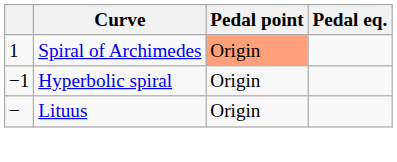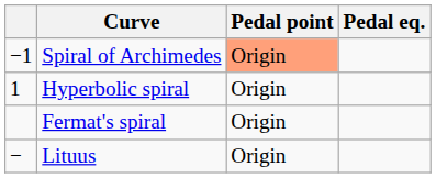 <table class="wikitable">
 <tr>
 <th></th>
 <th>Curve</th>
 <th>Pedal point</th>
 <th>Pedal eq.</th>
 </tr>
 <tr>
-<td>1</td>
+<td>−1</td>
 <td><a href='#'>Spiral of Archimedes</a></td>
 <td style="background: lightsalmon;">Origin</td>
 <td></td>
 </tr>
 <tr>
-<td>−1</td>
+<td>1</td>
 <td><a href='#'>Hyperbolic spiral</a></td>
+<td>Origin</td>
+<td></td>
+</tr>
+<tr>
+<td></td>
+<td><a href='#'>Fermat's spiral</a></td>
 <td>Origin</td>
 <td></td>
 </tr>
 <tr>
 <td>−</td>
 <td><a href='#'>Lituus</a></td>
 <td>Origin</td>
 <td></td>
 </tr>
 </table>
